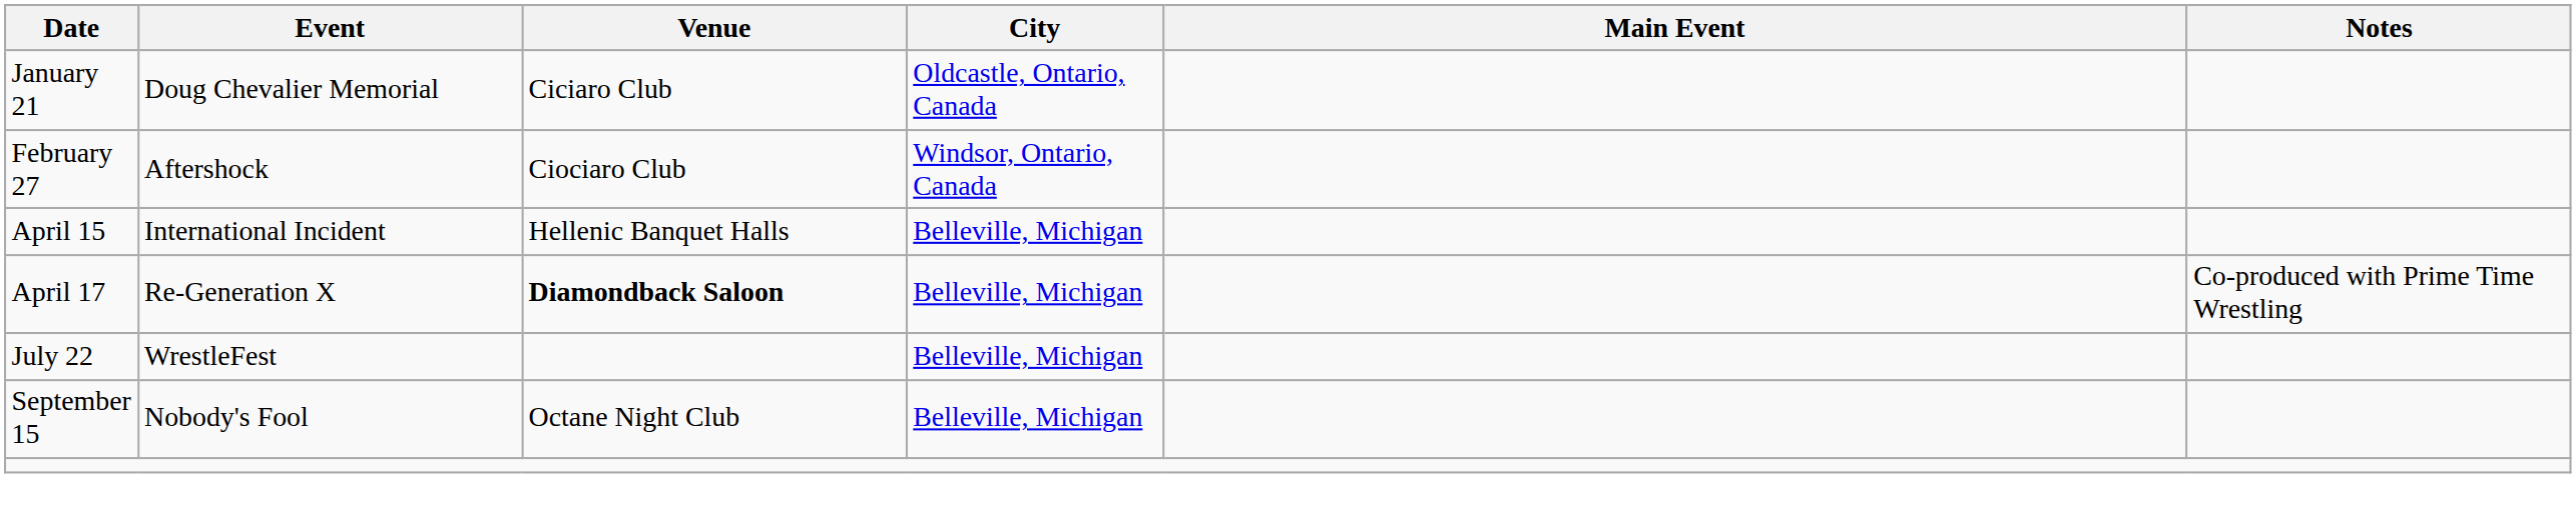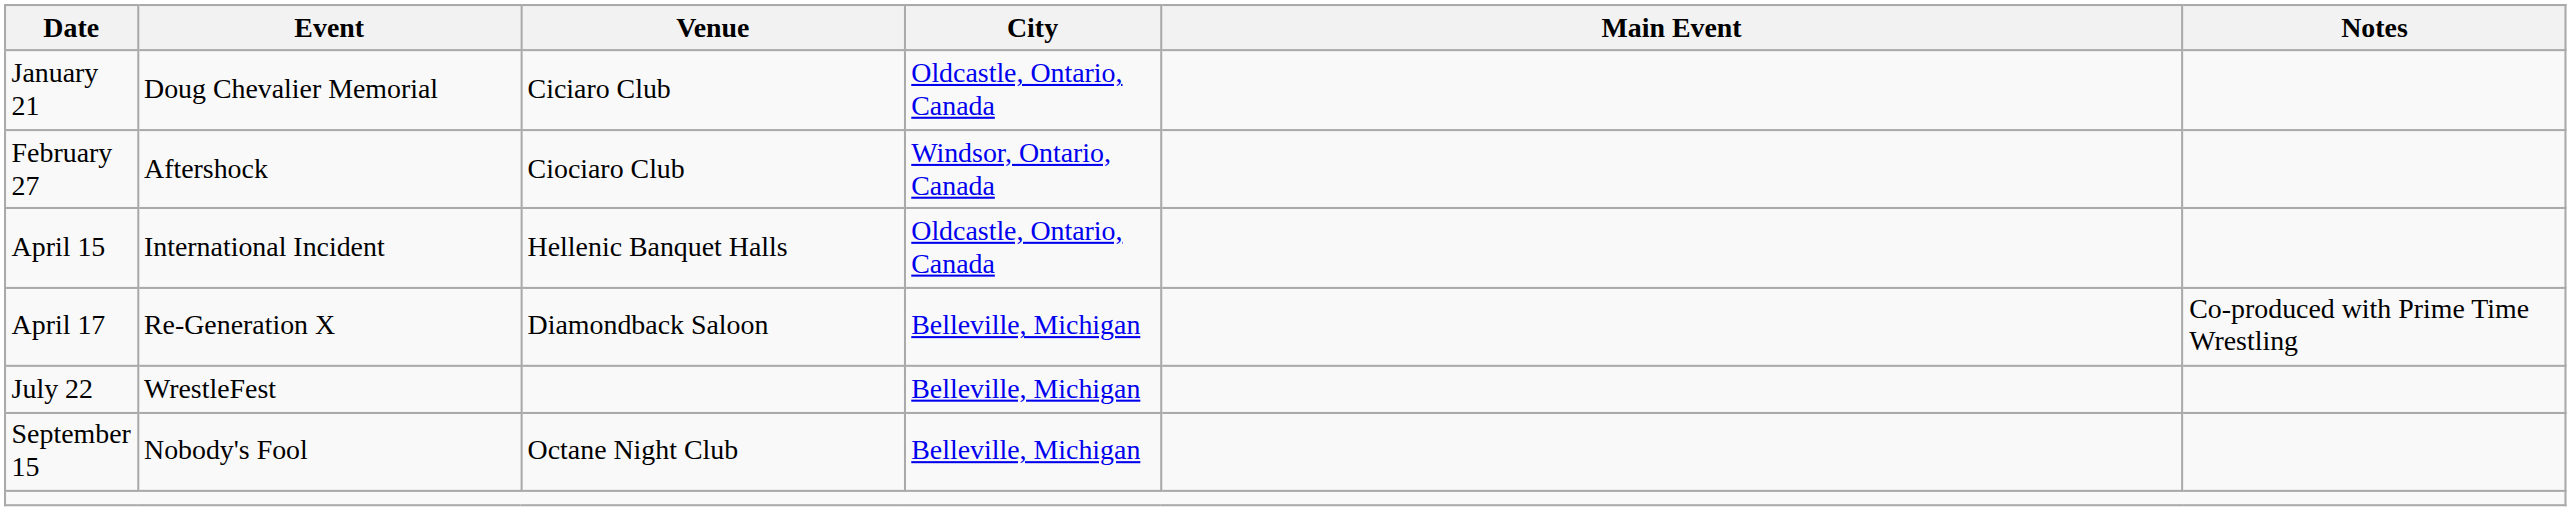 <table class="sortable wikitable succession-box" style="font-size:85%;">
 <tr>
 <th scope="col" style="width:5%;">Date</th>
 <th scope="col" style="width:15%;">Event</th>
 <th scope="col" style="width:15%;">Venue</th>
 <th scope="col" style="width:10%;">City</th>
 <th scope="col" style="width:40%;">Main Event</th>
 <th scope="col" style="width:70%;">Notes</th>
 </tr>
 <tr>
 <td>January 21</td>
 <td>Doug Chevalier Memorial</td>
 <td>Ciciaro Club</td>
 <td><a href='#'>Oldcastle, Ontario, Canada</a></td>
 <td></td>
 <td></td>
 </tr>
 <tr>
 <td>February 27</td>
 <td>Aftershock</td>
 <td>Ciociaro Club</td>
 <td><a href='#'>Windsor, Ontario, Canada</a></td>
 <td></td>
 <td></td>
 </tr>
 <tr>
 <td>April 15</td>
 <td>International Incident</td>
 <td>Hellenic Banquet Halls</td>
-<td><a href='#'>Belleville, Michigan</a></td>
+<td><a href='#'>Oldcastle, Ontario, Canada</a></td>
 <td></td>
 <td></td>
 </tr>
 <tr>
 <td>April 17</td>
 <td>Re-Generation X</td>
-<td><strong>Diamondback Saloon</strong></td>
+<td>Diamondback Saloon</td>
 <td><a href='#'>Belleville, Michigan</a></td>
 <td></td>
 <td>Co-produced with Prime Time Wrestling</td>
 </tr>
 <tr>
 <td>July 22</td>
 <td>WrestleFest</td>
 <td></td>
 <td><a href='#'>Belleville, Michigan</a></td>
 <td></td>
 <td></td>
 </tr>
 <tr>
 <td>September 15</td>
 <td>Nobody's Fool</td>
 <td>Octane Night Club</td>
 <td><a href='#'>Belleville, Michigan</a></td>
 <td></td>
 <td></td>
 </tr>
 <tr>
 <td colspan="6"></td>
 </tr>
 </table>
